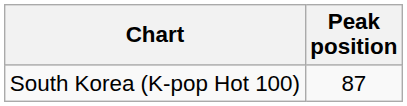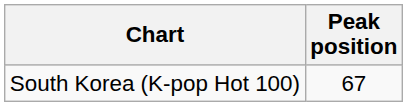 <table class="wikitable">
 <tr>
 <th>Chart</th>
 <th>Peak<br>position</th>
 </tr>
 <tr>
 <td>South Korea (K-pop Hot 100)</td>
-<td align="center">87</td>
+<td align="center">67</td>
 </tr>
 </table>
